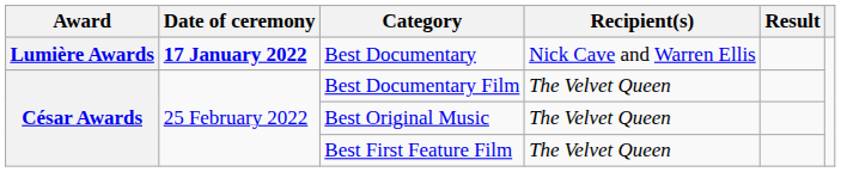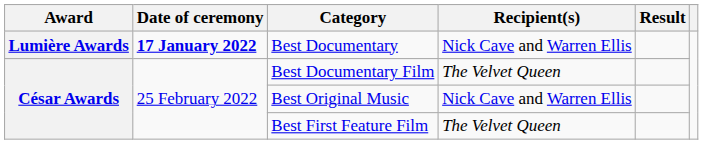 <table class="wikitable unsortable plainrowheaders">
 <tr>
 <th scope="col">Award</th>
 <th scope="col">Date of ceremony</th>
 <th scope="col">Category</th>
 <th scope="col">Recipient(s)</th>
 <th scope="col">Result</th>
 <th scope="col" class="unsortable"></th>
 </tr>
 <tr>
 <th scope="row" style="text-align: center;"><a href='#'>Lumière Awards</a></th>
 <td><strong><a href='#'>17 January 2022</a></strong></td>
 <td><a href='#'>Best Documentary</a></td>
 <td><a href='#'>Nick Cave</a> and <a href='#'>Warren Ellis</a></td>
 <td></td>
 <td rowspan="4" style="text-align:center;"></td>
 </tr>
 <tr>
 <th scope="rowgroup" style="text-align: center;" rowspan="3"><a href='#'>César Awards</a></th>
 <td rowspan="3"><a href='#'>25 February 2022</a></td>
 <td><a href='#'>Best Documentary Film</a></td>
 <td><em>The Velvet Queen</em></td>
 <td></td>
 </tr>
 <tr>
 <td><a href='#'>Best Original Music</a></td>
-<td><em>The Velvet Queen</em></td>
+<td><a href='#'>Nick Cave</a> and <a href='#'>Warren Ellis</a></td>
 <td></td>
 </tr>
 <tr>
 <td><a href='#'>Best First Feature Film</a></td>
 <td><em>The Velvet Queen</em></td>
 <td></td>
 </tr>
 </table>
